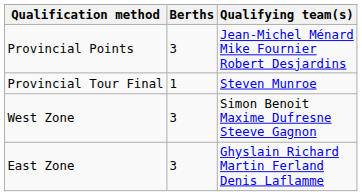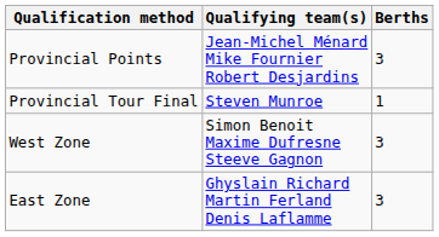 <table class=wikitable>
 <tr>
 <th>Qualification method</th>
+<th>Qualifying team(s)</th>
 <th>Berths</th>
-<th>Qualifying team(s)</th>
 </tr>
 <tr>
 <td>Provincial Points</td>
+<td><a href='#'>Jean-Michel Ménard</a> <br> <a href='#'>Mike Fournier</a> <br> <a href='#'>Robert Desjardins</a></td>
 <td>3</td>
-<td><a href='#'>Jean-Michel Ménard</a> <br> <a href='#'>Mike Fournier</a> <br> <a href='#'>Robert Desjardins</a></td>
 </tr>
 <tr>
 <td>Provincial Tour Final</td>
+<td><a href='#'>Steven Munroe</a></td>
 <td>1</td>
-<td><a href='#'>Steven Munroe</a></td>
 </tr>
 <tr>
 <td>West Zone</td>
+<td>Simon Benoit <br> <a href='#'>Maxime Dufresne</a> <br> <a href='#'>Steeve Gagnon</a></td>
 <td>3</td>
-<td>Simon Benoit <br> <a href='#'>Maxime Dufresne</a> <br> <a href='#'>Steeve Gagnon</a></td>
 </tr>
 <tr>
 <td>East Zone</td>
+<td><a href='#'>Ghyslain Richard</a> <br> <a href='#'>Martin Ferland</a><br> <a href='#'>Denis Laflamme</a></td>
 <td>3</td>
-<td><a href='#'>Ghyslain Richard</a> <br> <a href='#'>Martin Ferland</a><br> <a href='#'>Denis Laflamme</a></td>
 </tr>
 </table>
